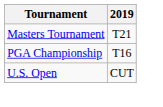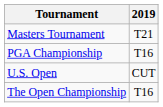 <table class="wikitable" style="font-size:95%;text-align:center;">
 <tr>
 <th>Tournament</th>
 <th>2019</th>
 </tr>
 <tr>
 <td align=left><a href='#'>Masters Tournament</a></td>
 <td>T21</td>
 </tr>
 <tr>
 <td align=left><a href='#'>PGA Championship</a></td>
 <td>T16</td>
 </tr>
 <tr>
 <td align=left><a href='#'>U.S. Open</a></td>
 <td>CUT</td>
 </tr>
+<tr>
+<td align=left><a href='#'>The Open Championship</a></td>
+<td>T16</td>
+</tr>
 </table>
